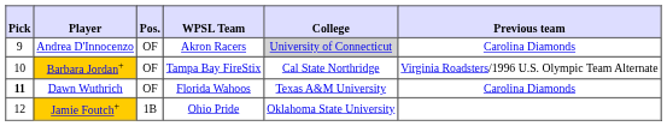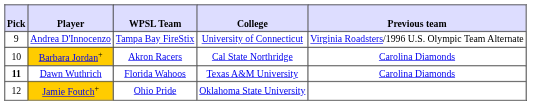 <table style="text-align: center" border="1" cellpadding="3" cellspacing="0">
 <tr>
 <th style="background:#ddf;"><br>Pick</th>
 <th style="background:#ddf;"><br>Player</th>
-<th style="background:#ddf;"><br>Pos.</th>
 <th style="background:#ddf;"><br>WPSL Team</th>
 <th style="background:#ddf;"><br>College</th>
 <th style="background:#ddf;"><br>Previous team</th>
 </tr>
 <tr>
 <td>9</td>
 <td><a href='#'>Andrea D'Innocenzo</a></td>
-<td>OF</td>
-<td><a href='#'>Akron Racers</a></td>
-<td style="background: lightgrey;"><a href='#'>University of Connecticut</a></td>
-<td><a href='#'>Carolina Diamonds</a></td>
+<td><a href='#'>Tampa Bay FireStix</a></td>
+<td><a href='#'>University of Connecticut</a></td>
+<td><a href='#'>Virginia Roadsters</a>/1996 U.S. Olympic Team Alternate</td>
 </tr>
 <tr>
 <td>10</td>
 <td style="background:#FFCC00;"><a href='#'>Barbara Jordan</a><sup>+</sup></td>
-<td>OF</td>
-<td><a href='#'>Tampa Bay FireStix</a></td>
+<td><a href='#'>Akron Racers</a></td>
 <td><a href='#'>Cal State Northridge</a></td>
-<td><a href='#'>Virginia Roadsters</a>/1996 U.S. Olympic Team Alternate</td>
+<td><a href='#'>Carolina Diamonds</a></td>
 </tr>
 <tr>
 <td><strong>11</strong></td>
 <td><a href='#'>Dawn Wuthrich</a></td>
-<td>OF</td>
 <td><a href='#'>Florida Wahoos</a></td>
 <td><a href='#'>Texas A&M University</a></td>
 <td><a href='#'>Carolina Diamonds</a></td>
 </tr>
 <tr>
 <td>12</td>
 <td style="background:#FFCC00;"><a href='#'>Jamie Foutch</a><sup>+</sup></td>
-<td>1B</td>
 <td><a href='#'>Ohio Pride</a></td>
 <td><a href='#'>Oklahoma State University</a></td>
 <td></td>
 </tr>
 </table>
